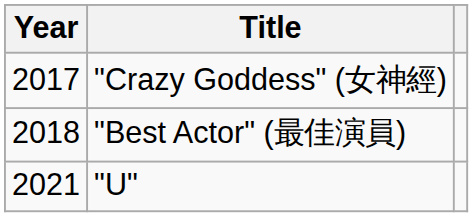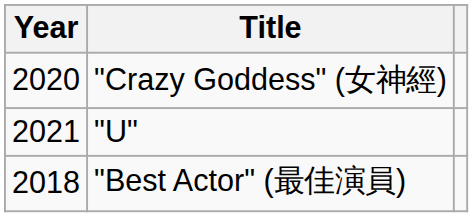 <table class="wikitable plainrowheaders">
 <tr>
 <th>Year</th>
 <th>Title</th>
 <th></th>
 </tr>
 <tr>
-<td>2017</td>
+<td>2020</td>
 <td>"Crazy Goddess" (女神經)</td>
+<td></td>
+</tr>
+<tr>
+<td>2021</td>
+<td>"U"</td>
 <td></td>
 </tr>
 <tr>
 <td>2018</td>
 <td>"Best Actor" (最佳演員)</td>
 <td></td>
 </tr>
-<tr>
-<td>2021</td>
-<td>"U"</td>
-<td></td>
-</tr>
 </table>
